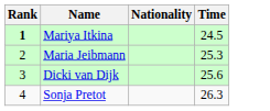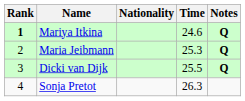 <table class="wikitable sortable" style="text-align:center">
 <tr>
 <th>Rank</th>
 <th>Name</th>
 <th>Nationality</th>
 <th>Time</th>
+<th>Notes</th>
 </tr>
 <tr bgcolor=ccffcc>
 <td><strong>1</strong></td>
 <td align=left><a href='#'>Mariya Itkina</a></td>
 <td align=left></td>
-<td>24.5</td>
+<td>24.6</td>
+<td><strong>Q</strong></td>
 </tr>
 <tr bgcolor=ccffcc>
 <td>2</td>
 <td align=left><a href='#'>Maria Jeibmann</a></td>
 <td align=left></td>
 <td>25.3</td>
+<td><strong>Q</strong></td>
 </tr>
 <tr bgcolor=ccffcc>
 <td>3</td>
 <td align=left><a href='#'>Dicki van Dijk</a></td>
 <td align=left></td>
-<td>25.6</td>
+<td>25.5</td>
+<td><strong>Q</strong></td>
 </tr>
 <tr>
 <td>4</td>
 <td align=left><a href='#'>Sonja Pretot</a></td>
 <td align=left></td>
 <td>26.3</td>
+<td></td>
 </tr>
 </table>
